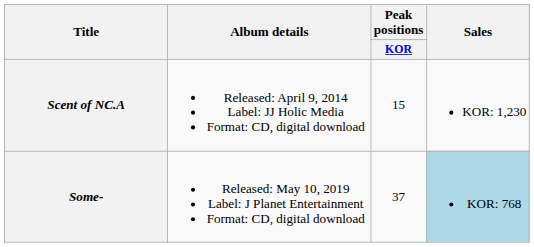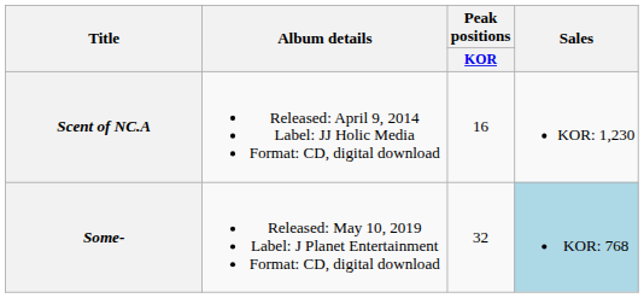 <table class="wikitable plainrowheaders" style="text-align:center;">
 <tr>
 <th scope="col" rowspan="2" style="width:12em;">Title</th>
 <th scope="col" rowspan="2" style="width:15em;">Album details</th>
 <th scope="col">Peak positions</th>
 <th scope="col" rowspan="2">Sales</th>
 </tr>
 <tr>
 <th scope="col" style="width:3em;font-size:90%;"><a href='#'>KOR</a><br></th>
 </tr>
 <tr>
 <th scope="row"><em>Scent of NC.A</em></th>
 <td><br><ul><li>Released: April 9, 2014</li><li>Label: JJ Holic Media</li><li>Format: CD, digital download</li></ul></td>
-<td>15</td>
+<td>16</td>
 <td><br><ul><li>KOR: 1,230</li></ul></td>
 </tr>
 <tr>
 <th scope="row"><em>Some-</em></th>
 <td><br><ul><li>Released: May 10, 2019</li><li>Label: J Planet Entertainment</li><li>Format: CD, digital download</li></ul></td>
-<td>37</td>
+<td>32</td>
 <td style="background: lightblue;"><br><ul><li>KOR: 768</li></ul></td>
 </tr>
 </table>
